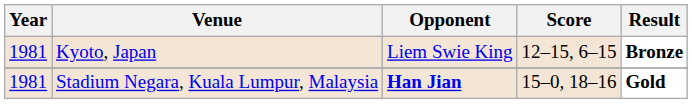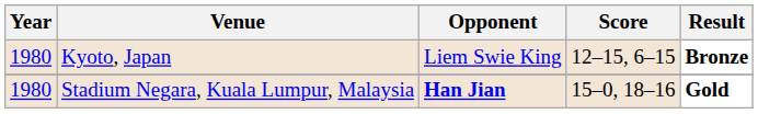 <table class="sortable wikitable" style="font-size: 90%;">
 <tr>
 <th>Year</th>
 <th>Venue</th>
 <th>Opponent</th>
 <th>Score</th>
 <th>Result</th>
 </tr>
 <tr style="background:#F3E6D7">
-<td align="center"><a href='#'>1981</a></td>
+<td align="center"><a href='#'>1980</a></td>
 <td align="left"><a href='#'>Kyoto</a>, <a href='#'>Japan</a></td>
 <td align="left"> <a href='#'>Liem Swie King</a></td>
 <td align="left">12–15, 6–15</td>
 <td style="text-align:left; background:white"> <strong>Bronze</strong></td>
 </tr>
 <tr>
 </tr>
 <tr style="background:#F3E6D7">
-<td align="center"><a href='#'>1981</a></td>
+<td align="center"><a href='#'>1980</a></td>
 <td align="left"><a href='#'>Stadium Negara</a>, <a href='#'>Kuala Lumpur</a>, <a href='#'>Malaysia</a></td>
 <td align="left"><strong> <a href='#'>Han Jian</a></strong></td>
 <td align="left">15–0, 18–16</td>
 <td style="text-align:left; background:white"> <strong>Gold</strong></td>
 </tr>
 </table>
